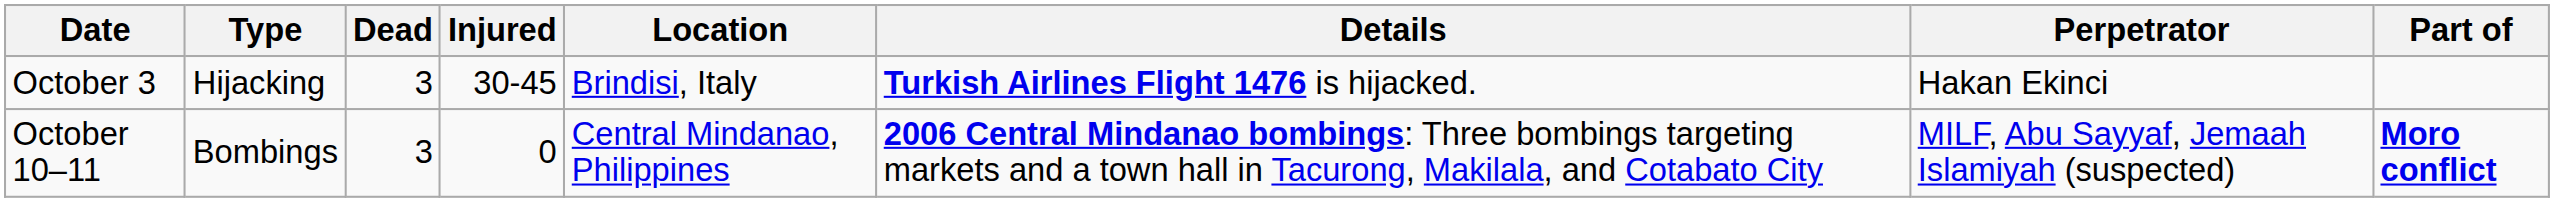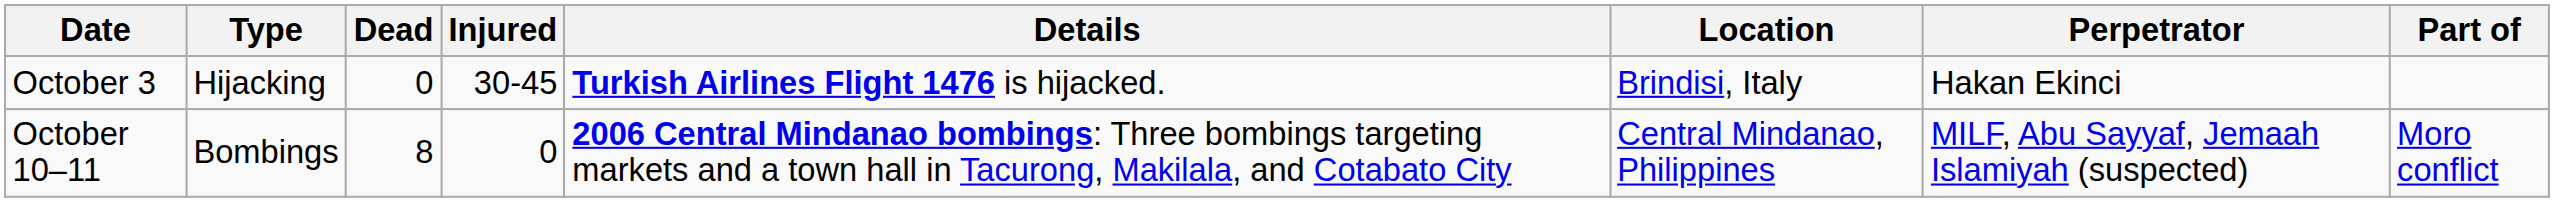 <table class="wikitable" id="terrorIncidents2006Oct">
 <tr>
 <th>Date</th>
 <th>Type</th>
 <th data-sort-type="number">Dead</th>
 <th data-sort-type="number">Injured</th>
+<th class="unsortable">Details</th>
 <th>Location</th>
-<th class="unsortable">Details</th>
 <th>Perpetrator</th>
 <th>Part of<br></th>
 </tr>
 <tr>
 <td>October 3</td>
 <td>Hijacking</td>
-<td align="right">3</td>
+<td align="right">0</td>
 <td align="right">30-45</td>
+<td><strong><a href='#'>Turkish Airlines Flight 1476</a></strong> is hijacked.</td>
 <td><a href='#'>Brindisi</a>, Italy</td>
-<td><strong><a href='#'>Turkish Airlines Flight 1476</a></strong> is hijacked.</td>
 <td>Hakan Ekinci</td>
 <td></td>
 </tr>
 <tr>
 <td>October 10–11</td>
 <td>Bombings</td>
-<td align="right">3</td>
+<td align="right">8</td>
 <td align="right">0</td>
+<td><strong><a href='#'>2006 Central Mindanao bombings</a></strong>: Three bombings targeting markets and a town hall in <a href='#'>Tacurong</a>, <a href='#'>Makilala</a>, and <a href='#'>Cotabato City</a></td>
 <td><a href='#'>Central Mindanao</a>, <a href='#'>Philippines</a></td>
-<td><strong><a href='#'>2006 Central Mindanao bombings</a></strong>: Three bombings targeting markets and a town hall in <a href='#'>Tacurong</a>, <a href='#'>Makilala</a>, and <a href='#'>Cotabato City</a></td>
 <td><a href='#'>MILF</a>, <a href='#'>Abu Sayyaf</a>, <a href='#'>Jemaah Islamiyah</a> (suspected)</td>
-<td><strong><a href='#'>Moro conflict</a></strong></td>
+<td><a href='#'>Moro conflict</a></td>
 </tr>
 </table>
